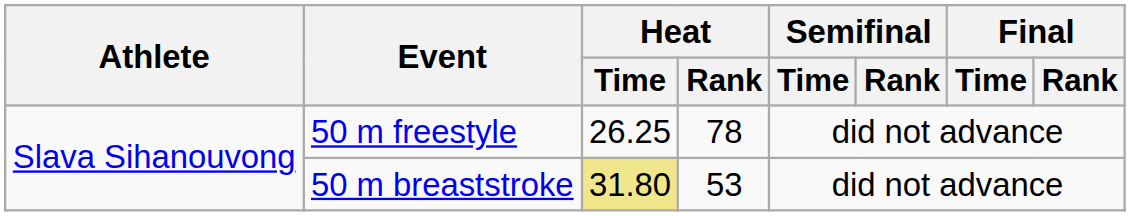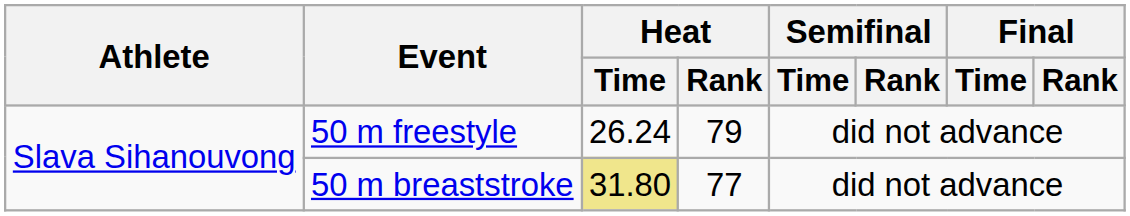 <table class="wikitable" style="text-align:center; font-size:90%">
 <tr>
 <th rowspan="2">Athlete</th>
 <th rowspan="2">Event</th>
 <th colspan="2">Heat</th>
 <th colspan="2">Semifinal</th>
 <th colspan="2">Final</th>
 </tr>
 <tr style="font-size:95%">
 <th>Time</th>
 <th>Rank</th>
 <th>Time</th>
 <th>Rank</th>
 <th>Time</th>
 <th>Rank</th>
 </tr>
 <tr>
 <td align=left rowspan=2><a href='#'>Slava Sihanouvong</a></td>
 <td align=left><a href='#'>50 m freestyle</a></td>
-<td>26.25</td>
-<td>78</td>
+<td>26.24</td>
+<td>79</td>
 <td colspan=4>did not advance</td>
 </tr>
 <tr>
 <td align=left><a href='#'>50 m breaststroke</a></td>
 <td style="background: khaki;">31.80</td>
-<td>53</td>
+<td>77</td>
 <td colspan=4>did not advance</td>
 </tr>
 </table>
